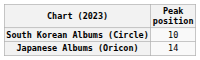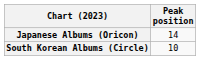 <table class="wikitable sortable plainrowheaders" style="text-align:center">
 <tr>
 <th scope="col">Chart (2023)</th>
 <th scope="col">Peak<br>position</th>
 </tr>
 <tr>
+<th scope="row">Japanese Albums (Oricon)</th>
+<td>14</td>
+</tr>
+<tr>
 <th scope="row">South Korean Albums (Circle)</th>
 <td>10</td>
 </tr>
-<tr>
-<th scope="row">Japanese Albums (Oricon)</th>
-<td>14</td>
-</tr>
 </table>
